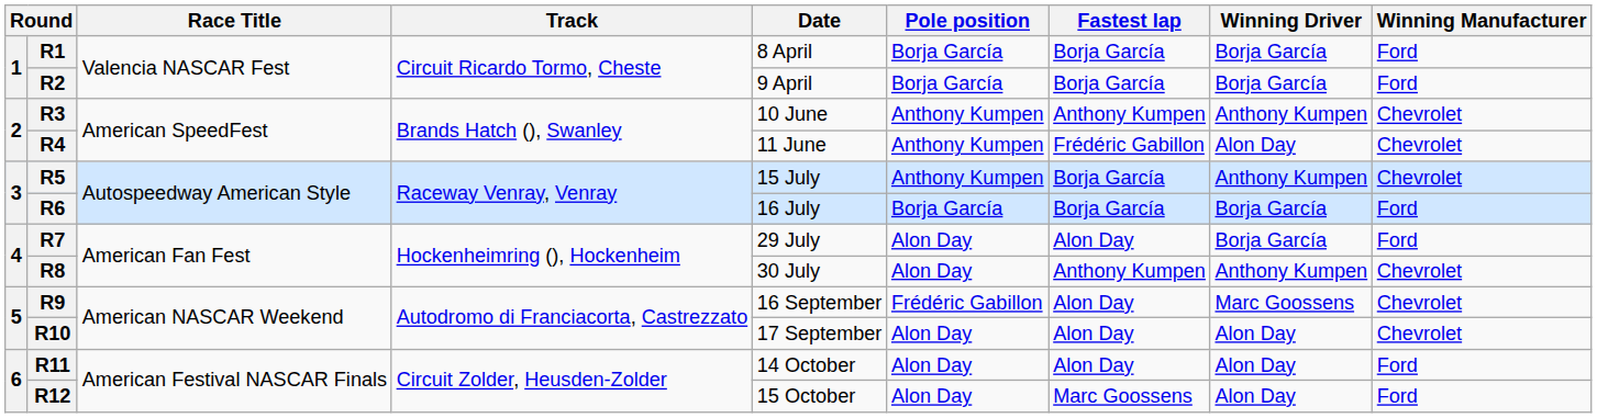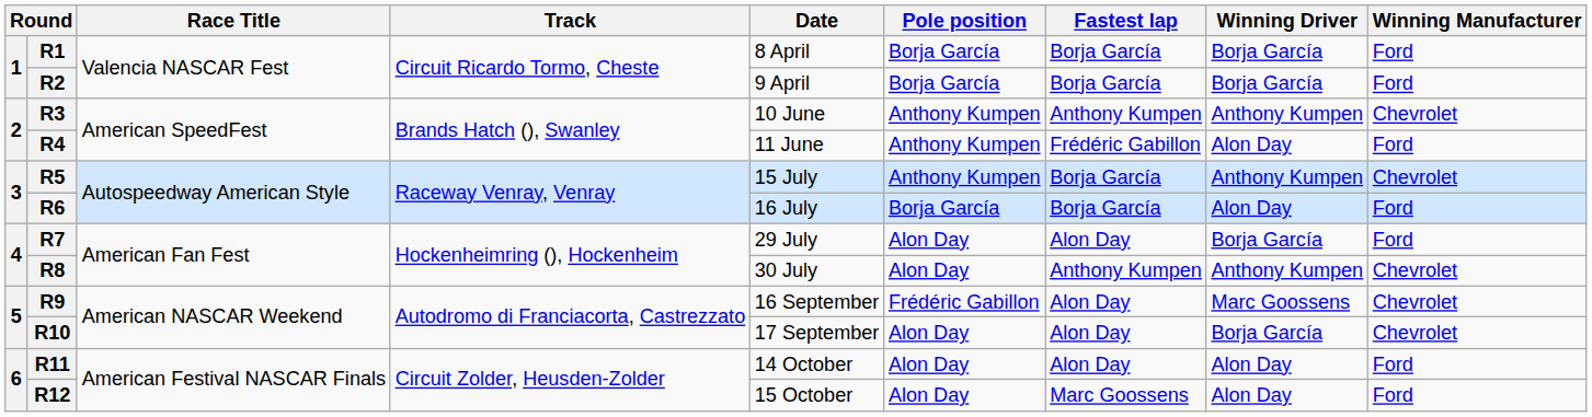 <table class="wikitable" style="font-size:85%;">
 <tr>
 <th colspan=2>Round</th>
 <th>Race Title</th>
 <th>Track</th>
 <th>Date</th>
 <th><a href='#'>Pole position</a></th>
 <th><a href='#'>Fastest lap</a></th>
 <th>Winning Driver</th>
 <th>Winning Manufacturer</th>
 </tr>
 <tr>
 <th rowspan=2>1</th>
 <th>R1</th>
 <td rowspan=2>Valencia NASCAR Fest</td>
 <td rowspan=2> <a href='#'>Circuit Ricardo Tormo</a>, <a href='#'>Cheste</a></td>
 <td>8 April</td>
 <td> <a href='#'>Borja García</a></td>
 <td> <a href='#'>Borja García</a></td>
 <td> <a href='#'>Borja García</a></td>
 <td><a href='#'>Ford</a></td>
 </tr>
 <tr>
 <th>R2</th>
 <td>9 April</td>
 <td> <a href='#'>Borja García</a></td>
 <td> <a href='#'>Borja García</a></td>
 <td> <a href='#'>Borja García</a></td>
 <td><a href='#'>Ford</a></td>
 </tr>
 <tr>
 <th rowspan=2>2</th>
 <th>R3</th>
 <td rowspan=2>American SpeedFest</td>
 <td rowspan=2> <a href='#'>Brands Hatch</a> (), <a href='#'>Swanley</a></td>
 <td>10 June</td>
 <td> <a href='#'>Anthony Kumpen</a></td>
 <td> <a href='#'>Anthony Kumpen</a></td>
 <td> <a href='#'>Anthony Kumpen</a></td>
 <td><a href='#'>Chevrolet</a></td>
 </tr>
 <tr>
 <th>R4</th>
 <td>11 June</td>
 <td> <a href='#'>Anthony Kumpen</a></td>
 <td> <a href='#'>Frédéric Gabillon</a></td>
 <td> <a href='#'>Alon Day</a></td>
-<td><a href='#'>Chevrolet</a></td>
+<td><a href='#'>Ford</a></td>
 </tr>
 <tr style="background:#D0E7FF;">
 <th rowspan=2>3</th>
 <th>R5</th>
 <td rowspan=2>Autospeedway American Style</td>
 <td rowspan=2> <a href='#'>Raceway Venray</a>, <a href='#'>Venray</a></td>
 <td>15 July</td>
 <td> <a href='#'>Anthony Kumpen</a></td>
 <td> <a href='#'>Borja García</a></td>
 <td> <a href='#'>Anthony Kumpen</a></td>
 <td><a href='#'>Chevrolet</a></td>
 </tr>
 <tr style="background:#D0E7FF;">
 <th>R6</th>
 <td>16 July</td>
 <td> <a href='#'>Borja García</a></td>
 <td> <a href='#'>Borja García</a></td>
-<td> <a href='#'>Borja García</a></td>
+<td> <a href='#'>Alon Day</a></td>
 <td><a href='#'>Ford</a></td>
 </tr>
 <tr>
 <th rowspan=2>4</th>
 <th>R7</th>
 <td rowspan=2>American Fan Fest</td>
 <td rowspan=2> <a href='#'>Hockenheimring</a> (), <a href='#'>Hockenheim</a></td>
 <td>29 July</td>
 <td> <a href='#'>Alon Day</a></td>
 <td> <a href='#'>Alon Day</a></td>
 <td> <a href='#'>Borja García</a></td>
 <td><a href='#'>Ford</a></td>
 </tr>
 <tr>
 <th>R8</th>
 <td>30 July</td>
 <td> <a href='#'>Alon Day</a></td>
 <td> <a href='#'>Anthony Kumpen</a></td>
 <td> <a href='#'>Anthony Kumpen</a></td>
 <td><a href='#'>Chevrolet</a></td>
 </tr>
 <tr>
 <th rowspan=2>5</th>
 <th>R9</th>
 <td rowspan=2>American NASCAR Weekend</td>
 <td rowspan=2> <a href='#'>Autodromo di Franciacorta</a>, <a href='#'>Castrezzato</a></td>
 <td>16 September</td>
 <td> <a href='#'>Frédéric Gabillon</a></td>
 <td> <a href='#'>Alon Day</a></td>
 <td> <a href='#'>Marc Goossens</a></td>
 <td><a href='#'>Chevrolet</a></td>
 </tr>
 <tr>
 <th>R10</th>
 <td>17 September</td>
 <td> <a href='#'>Alon Day</a></td>
 <td> <a href='#'>Alon Day</a></td>
-<td> <a href='#'>Alon Day</a></td>
+<td> <a href='#'>Borja García</a></td>
 <td><a href='#'>Chevrolet</a></td>
 </tr>
 <tr>
 <th rowspan=2>6</th>
 <th>R11</th>
 <td rowspan=2>American Festival NASCAR Finals</td>
 <td rowspan=2> <a href='#'>Circuit Zolder</a>, <a href='#'>Heusden-Zolder</a></td>
 <td>14 October</td>
 <td> <a href='#'>Alon Day</a></td>
 <td> <a href='#'>Alon Day</a></td>
 <td> <a href='#'>Alon Day</a></td>
 <td><a href='#'>Ford</a></td>
 </tr>
 <tr>
 <th>R12</th>
 <td>15 October</td>
 <td> <a href='#'>Alon Day</a></td>
 <td> <a href='#'>Marc Goossens</a></td>
 <td> <a href='#'>Alon Day</a></td>
 <td><a href='#'>Ford</a></td>
 </tr>
 </table>
